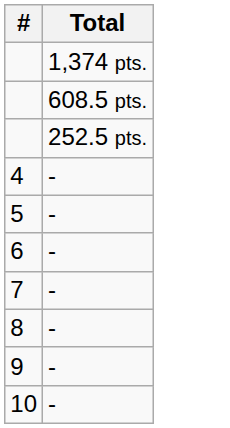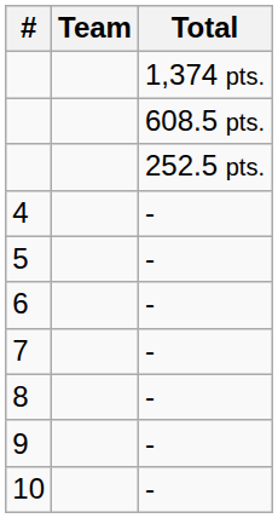 <table class="wikitable">
 <tr>
 <th>#</th>
+<th>Team</th>
 <th>Total</th>
 </tr>
 <tr>
+<td></td>
 <td></td>
 <td>1,374 <small>pts.</small></td>
 </tr>
 <tr>
 <td></td>
+<td></td>
 <td>608.5 <small>pts.</small></td>
 </tr>
 <tr>
+<td></td>
 <td></td>
 <td>252.5 <small>pts.</small></td>
 </tr>
 <tr>
 <td>4</td>
+<td></td>
 <td>-</td>
 </tr>
 <tr>
 <td>5</td>
+<td></td>
 <td>-</td>
 </tr>
 <tr>
 <td>6</td>
+<td></td>
 <td>-</td>
 </tr>
 <tr>
 <td>7</td>
+<td></td>
 <td>-</td>
 </tr>
 <tr>
 <td>8</td>
+<td></td>
 <td>-</td>
 </tr>
 <tr>
 <td>9</td>
+<td></td>
 <td>-</td>
 </tr>
 <tr>
 <td>10</td>
+<td></td>
 <td>-</td>
 </tr>
 </table>
